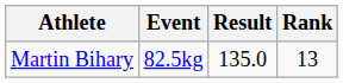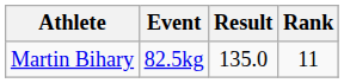 <table class=wikitable style="font-size:90%">
 <tr>
 <th>Athlete</th>
 <th>Event</th>
 <th>Result</th>
 <th>Rank</th>
 </tr>
 <tr>
 <td><a href='#'>Martin Bihary</a></td>
 <td><a href='#'>82.5kg</a></td>
 <td style="text-align:center;">135.0</td>
-<td style="text-align:center;">13</td>
+<td style="text-align:center;">11</td>
 </tr>
 </table>
